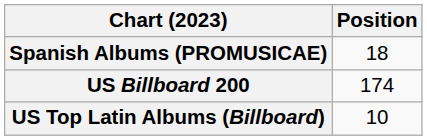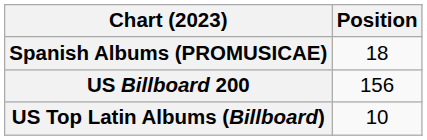 <table class="wikitable sortable plainrowheaders" style="text-align:center">
 <tr>
 <th scope="col">Chart (2023)</th>
 <th scope="col">Position</th>
 </tr>
 <tr>
 <th scope="row">Spanish Albums (PROMUSICAE)</th>
 <td>18</td>
 </tr>
 <tr>
 <th scope="row">US <em>Billboard</em> 200</th>
-<td>174</td>
+<td>156</td>
 </tr>
 <tr>
 <th scope="row">US Top Latin Albums (<em>Billboard</em>)</th>
 <td>10</td>
 </tr>
 </table>
